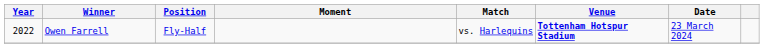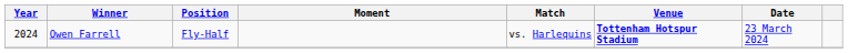 <table class="wikitable">
 <tr>
 <th width=50><a href='#'>Year</a></th>
 <th width=160><a href='#'>Winner</a></th>
 <th width=80><a href='#'>Position</a></th>
 <th width=350>Moment</th>
 <th width=110>Match</th>
 <th width=190><a href='#'>Venue</a></th>
 <th width=100>Date</th>
 <th width=20></th>
 </tr>
 <tr>
-<td align=center>2022</td>
+<td align=center>2024</td>
 <td> <a href='#'>Owen Farrell</a></td>
 <td align=center><a href='#'>Fly-Half</a></td>
 <td align=center><strong></strong></td>
 <td>vs. <a href='#'>Harlequins</a></td>
 <td><strong><a href='#'>Tottenham Hotspur Stadium</a></strong></td>
 <td><a href='#'>23 March 2024</a></td>
 <td align=center></td>
 </tr>
 <tr>
 </tr>
 </table>
